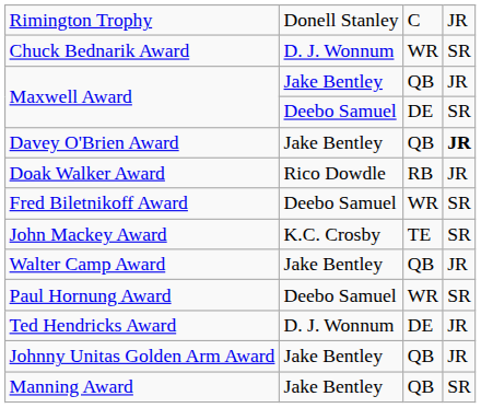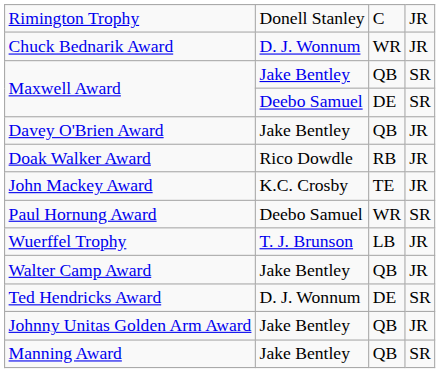 <table class="wikitable">
 <tr>
 <td><a href='#'>Rimington Trophy</a></td>
 <td>Donell Stanley</td>
 <td>C</td>
 <td>JR</td>
 </tr>
 <tr>
 <td><a href='#'>Chuck Bednarik Award</a></td>
 <td><a href='#'>D. J. Wonnum</a></td>
 <td>WR</td>
-<td>SR</td>
+<td>JR</td>
 </tr>
 <tr>
 <td rowspan=2><a href='#'>Maxwell Award</a></td>
 <td><a href='#'>Jake Bentley</a></td>
 <td>QB</td>
-<td>JR</td>
+<td>SR</td>
 </tr>
 <tr>
 <td><a href='#'>Deebo Samuel</a></td>
 <td>DE</td>
 <td>SR</td>
 </tr>
 <tr>
 <td><a href='#'>Davey O'Brien Award</a></td>
 <td>Jake Bentley</td>
 <td>QB</td>
-<td><strong>JR</strong></td>
+<td>JR</td>
 </tr>
 <tr>
 <td><a href='#'>Doak Walker Award</a></td>
 <td>Rico Dowdle</td>
 <td>RB</td>
 <td>JR</td>
 </tr>
 <tr>
-<td><a href='#'>Fred Biletnikoff Award</a></td>
-<td>Deebo Samuel</td>
-<td>WR</td>
-<td>SR</td>
-</tr>
-<tr>
 <td><a href='#'>John Mackey Award</a></td>
 <td>K.C. Crosby</td>
 <td>TE</td>
-<td>SR</td>
-</tr>
-<tr>
-<td><a href='#'>Walter Camp Award</a></td>
-<td>Jake Bentley</td>
-<td>QB</td>
 <td>JR</td>
 </tr>
 <tr>
 <td><a href='#'>Paul Hornung Award</a></td>
 <td>Deebo Samuel</td>
 <td>WR</td>
 <td>SR</td>
 </tr>
 <tr>
+<td><a href='#'>Wuerffel Trophy</a></td>
+<td><a href='#'>T. J. Brunson</a></td>
+<td>LB</td>
+<td>JR</td>
+</tr>
+<tr>
+<td><a href='#'>Walter Camp Award</a></td>
+<td>Jake Bentley</td>
+<td>QB</td>
+<td>JR</td>
+</tr>
+<tr>
 <td><a href='#'>Ted Hendricks Award</a></td>
 <td>D. J. Wonnum</td>
 <td>DE</td>
-<td>JR</td>
+<td>SR</td>
 </tr>
 <tr>
 <td><a href='#'>Johnny Unitas Golden Arm Award</a></td>
 <td>Jake Bentley</td>
 <td>QB</td>
 <td>JR</td>
 </tr>
 <tr>
 <td><a href='#'>Manning Award</a></td>
 <td>Jake Bentley</td>
 <td>QB</td>
 <td>SR</td>
 </tr>
 </table>
